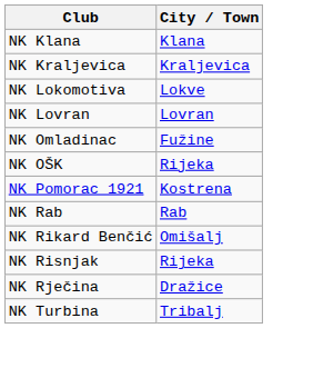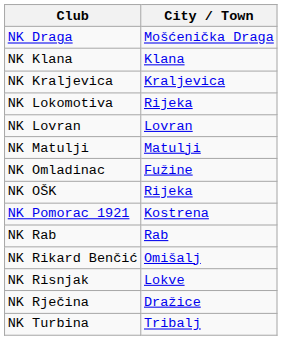 <table class="wikitable sortable">
 <tr>
 <th>Club</th>
 <th>City / Town</th>
+</tr>
+<tr>
+<td><a href='#'>NK Draga</a></td>
+<td><a href='#'>Mošćenička Draga</a></td>
 </tr>
 <tr>
 <td>NK Klana</td>
 <td><a href='#'>Klana</a></td>
 </tr>
 <tr>
 <td>NK Kraljevica</td>
 <td><a href='#'>Kraljevica</a></td>
 </tr>
 <tr>
 <td>NK Lokomotiva</td>
-<td><a href='#'>Lokve</a></td>
+<td><a href='#'>Rijeka</a></td>
 </tr>
 <tr>
 <td>NK Lovran</td>
 <td><a href='#'>Lovran</a></td>
+</tr>
+<tr>
+<td>NK Matulji</td>
+<td><a href='#'>Matulji</a></td>
 </tr>
 <tr>
 <td>NK Omladinac</td>
 <td><a href='#'>Fužine</a></td>
 </tr>
 <tr>
 <td>NK OŠK</td>
 <td><a href='#'>Rijeka</a></td>
 </tr>
 <tr>
 <td><a href='#'>NK Pomorac 1921</a></td>
 <td><a href='#'>Kostrena</a></td>
 </tr>
 <tr>
 <td>NK Rab</td>
 <td><a href='#'>Rab</a></td>
 </tr>
 <tr>
 <td>NK Rikard Benčić</td>
 <td><a href='#'>Omišalj</a></td>
 </tr>
 <tr>
 <td>NK Risnjak</td>
-<td><a href='#'>Rijeka</a></td>
+<td><a href='#'>Lokve</a></td>
 </tr>
 <tr>
 <td>NK Rječina</td>
 <td><a href='#'>Dražice</a></td>
 </tr>
 <tr>
 <td>NK Turbina</td>
 <td><a href='#'>Tribalj</a></td>
 </tr>
 </table>
